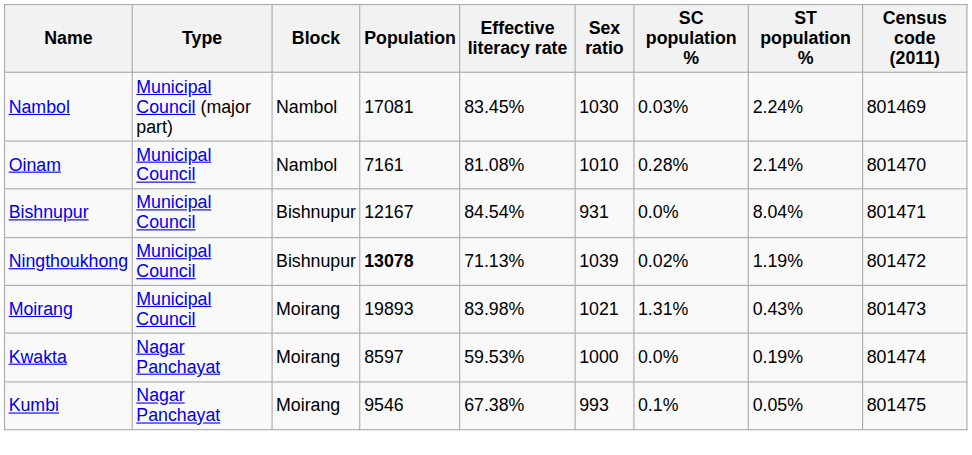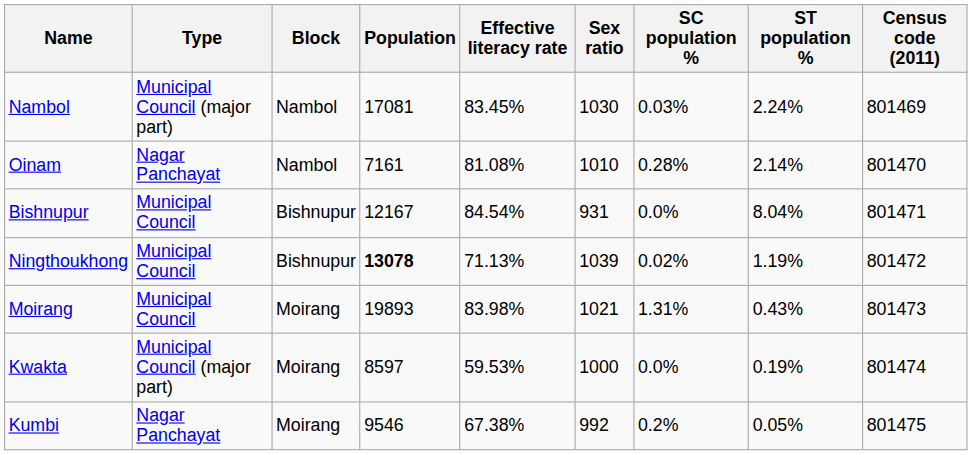 <table class="wikitable sortable">
 <tr>
 <th>Name</th>
 <th>Type</th>
 <th>Block</th>
 <th>Population</th>
 <th>Effective literacy rate</th>
 <th>Sex ratio</th>
 <th>SC population %</th>
 <th>ST population %</th>
 <th>Census code (2011)</th>
 </tr>
 <tr>
 <td><a href='#'>Nambol</a></td>
 <td><a href='#'>Municipal Council</a> (major part)</td>
 <td>Nambol</td>
 <td>17081</td>
 <td>83.45%</td>
 <td>1030</td>
 <td>0.03%</td>
 <td>2.24%</td>
 <td>801469</td>
 </tr>
 <tr>
 <td><a href='#'>Oinam</a></td>
-<td><a href='#'>Municipal Council</a></td>
+<td><a href='#'>Nagar Panchayat</a></td>
 <td>Nambol</td>
 <td>7161</td>
 <td>81.08%</td>
 <td>1010</td>
 <td>0.28%</td>
 <td>2.14%</td>
 <td>801470</td>
 </tr>
 <tr>
 <td><a href='#'>Bishnupur</a></td>
 <td><a href='#'>Municipal Council</a></td>
 <td>Bishnupur</td>
 <td>12167</td>
 <td>84.54%</td>
 <td>931</td>
 <td>0.0%</td>
 <td>8.04%</td>
 <td>801471</td>
 </tr>
 <tr>
 <td><a href='#'>Ningthoukhong</a></td>
 <td><a href='#'>Municipal Council</a></td>
 <td>Bishnupur</td>
 <td><strong>13078</strong></td>
 <td>71.13%</td>
 <td>1039</td>
 <td>0.02%</td>
 <td>1.19%</td>
 <td>801472</td>
 </tr>
 <tr>
 <td><a href='#'>Moirang</a></td>
 <td><a href='#'>Municipal Council</a></td>
 <td>Moirang</td>
 <td>19893</td>
 <td>83.98%</td>
 <td>1021</td>
 <td>1.31%</td>
 <td>0.43%</td>
 <td>801473</td>
 </tr>
 <tr>
 <td><a href='#'>Kwakta</a></td>
-<td><a href='#'>Nagar Panchayat</a></td>
+<td><a href='#'>Municipal Council</a> (major part)</td>
 <td>Moirang</td>
 <td>8597</td>
 <td>59.53%</td>
 <td>1000</td>
 <td>0.0%</td>
 <td>0.19%</td>
 <td>801474</td>
 </tr>
 <tr>
 <td><a href='#'>Kumbi</a></td>
 <td><a href='#'>Nagar Panchayat</a></td>
 <td>Moirang</td>
 <td>9546</td>
 <td>67.38%</td>
-<td>993</td>
-<td>0.1%</td>
+<td>992</td>
+<td>0.2%</td>
 <td>0.05%</td>
 <td>801475</td>
 </tr>
 </table>
